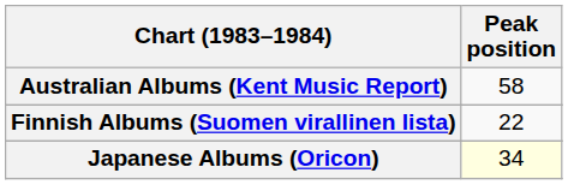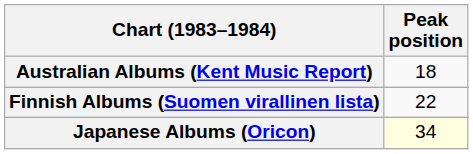 <table class="wikitable sortable plainrowheaders" style="text-align:center">
 <tr>
 <th scope="col">Chart (1983–1984)</th>
 <th scope="col">Peak<br>position</th>
 </tr>
 <tr>
 <th scope="row">Australian Albums (<a href='#'>Kent Music Report</a>)</th>
-<td>58</td>
+<td>18</td>
 </tr>
 <tr>
 </tr>
 <tr>
 </tr>
 <tr>
 <th scope="row">Finnish Albums (<a href='#'>Suomen virallinen lista</a>)</th>
 <td>22</td>
 </tr>
 <tr>
 </tr>
 <tr>
 <th scope="row">Japanese Albums (<a href='#'>Oricon</a>)</th>
 <td style="background: lightyellow;">34</td>
 </tr>
 <tr>
 </tr>
 <tr>
 </tr>
 <tr>
 </tr>
 <tr>
 </tr>
 </table>
